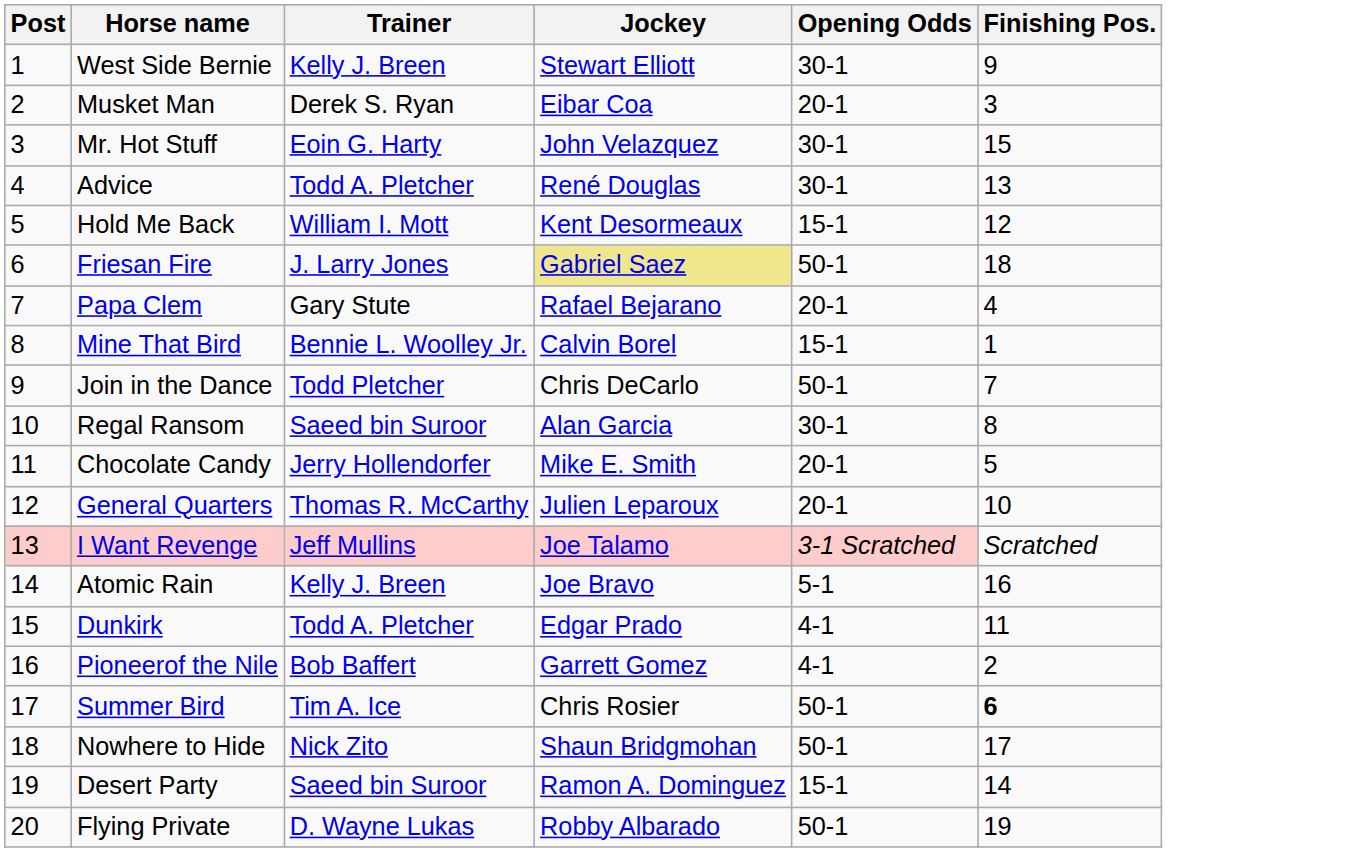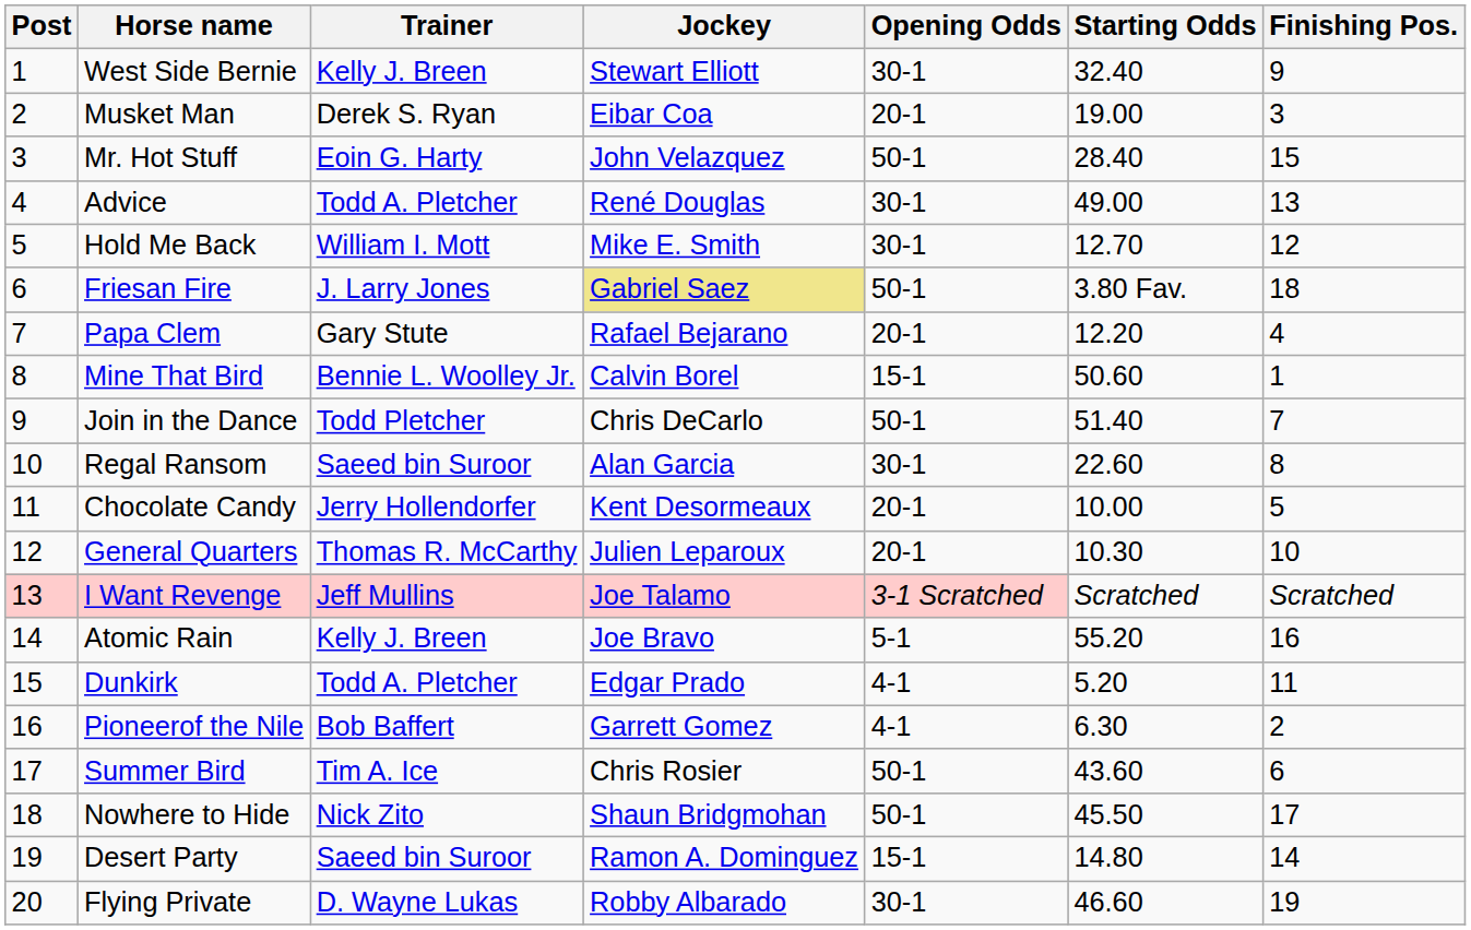 <table class="wikitable sortable">
 <tr>
 <th>Post</th>
 <th>Horse name</th>
 <th>Trainer</th>
 <th>Jockey</th>
 <th>Opening Odds</th>
+<th>Starting Odds</th>
 <th>Finishing Pos.</th>
 </tr>
 <tr>
 <td>1</td>
 <td>West Side Bernie</td>
 <td><a href='#'>Kelly J. Breen</a></td>
 <td><a href='#'>Stewart Elliott</a></td>
 <td>30-1</td>
+<td>32.40</td>
 <td>9</td>
 </tr>
 <tr>
 <td>2</td>
 <td>Musket Man</td>
 <td>Derek S. Ryan</td>
 <td><a href='#'>Eibar Coa</a></td>
 <td>20-1</td>
+<td>19.00</td>
 <td>3</td>
 </tr>
 <tr>
 <td>3</td>
 <td>Mr. Hot Stuff</td>
 <td><a href='#'>Eoin G. Harty</a></td>
 <td><a href='#'>John Velazquez</a></td>
-<td>30-1</td>
+<td>50-1</td>
+<td>28.40</td>
 <td>15</td>
 </tr>
 <tr>
 <td>4</td>
 <td>Advice</td>
 <td><a href='#'>Todd A. Pletcher</a></td>
 <td><a href='#'>René Douglas</a></td>
 <td>30-1</td>
+<td>49.00</td>
 <td>13</td>
 </tr>
 <tr>
 <td>5</td>
 <td>Hold Me Back</td>
 <td><a href='#'>William I. Mott</a></td>
-<td><a href='#'>Kent Desormeaux</a></td>
-<td>15-1</td>
+<td><a href='#'>Mike E. Smith</a></td>
+<td>30-1</td>
+<td>12.70</td>
 <td>12</td>
 </tr>
 <tr>
 <td>6</td>
 <td><a href='#'>Friesan Fire</a></td>
 <td><a href='#'>J. Larry Jones</a></td>
 <td style="background: khaki;"><a href='#'>Gabriel Saez</a></td>
 <td>50-1</td>
+<td>3.80 Fav.</td>
 <td>18</td>
 </tr>
 <tr>
 <td>7</td>
 <td><a href='#'>Papa Clem</a></td>
 <td>Gary Stute</td>
 <td><a href='#'>Rafael Bejarano</a></td>
 <td>20-1</td>
+<td>12.20</td>
 <td>4</td>
 </tr>
 <tr>
 <td>8</td>
 <td><a href='#'>Mine That Bird</a></td>
 <td><a href='#'>Bennie L. Woolley Jr.</a></td>
 <td><a href='#'>Calvin Borel</a></td>
 <td>15-1</td>
+<td>50.60</td>
 <td>1</td>
 </tr>
 <tr>
 <td>9</td>
 <td>Join in the Dance</td>
 <td><a href='#'>Todd Pletcher</a></td>
 <td>Chris DeCarlo</td>
 <td>50-1</td>
+<td>51.40</td>
 <td>7</td>
 </tr>
 <tr>
 <td>10</td>
 <td>Regal Ransom</td>
 <td><a href='#'>Saeed bin Suroor</a></td>
 <td><a href='#'>Alan Garcia</a></td>
 <td>30-1</td>
+<td>22.60</td>
 <td>8</td>
 </tr>
 <tr>
 <td>11</td>
 <td>Chocolate Candy</td>
 <td><a href='#'>Jerry Hollendorfer</a></td>
-<td><a href='#'>Mike E. Smith</a></td>
+<td><a href='#'>Kent Desormeaux</a></td>
 <td>20-1</td>
+<td>10.00</td>
 <td>5</td>
 </tr>
 <tr>
 <td>12</td>
 <td><a href='#'>General Quarters</a></td>
 <td><a href='#'>Thomas R. McCarthy</a></td>
 <td><a href='#'>Julien Leparoux</a></td>
 <td>20-1</td>
+<td>10.30</td>
 <td>10</td>
 </tr>
 <tr>
 <td bgcolor=#FFCCCC>13</td>
 <td bgcolor=#FFCCCC><a href='#'>I Want Revenge</a></td>
 <td bgcolor=#FFCCCC><a href='#'>Jeff Mullins</a></td>
 <td bgcolor=#FFCCCC><a href='#'>Joe Talamo</a></td>
 <td bgcolor=#FFCCCC><em>3-1 Scratched</em></td>
 <td><em>Scratched</em></td>
+<td><em>Scratched</em></td>
 </tr>
 <tr>
 <td>14</td>
 <td>Atomic Rain</td>
 <td><a href='#'>Kelly J. Breen</a></td>
 <td><a href='#'>Joe Bravo</a></td>
 <td>5-1</td>
+<td>55.20</td>
 <td>16</td>
 </tr>
 <tr>
 <td>15</td>
 <td><a href='#'>Dunkirk</a></td>
 <td><a href='#'>Todd A. Pletcher</a></td>
 <td><a href='#'>Edgar Prado</a></td>
 <td>4-1</td>
+<td>5.20</td>
 <td>11</td>
 </tr>
 <tr>
 <td>16</td>
 <td><a href='#'>Pioneerof the Nile</a></td>
 <td><a href='#'>Bob Baffert</a></td>
 <td><a href='#'>Garrett Gomez</a></td>
 <td>4-1</td>
+<td>6.30</td>
 <td>2</td>
 </tr>
 <tr>
 <td>17</td>
 <td><a href='#'>Summer Bird</a></td>
 <td><a href='#'>Tim A. Ice</a></td>
 <td>Chris Rosier</td>
 <td>50-1</td>
-<td><strong>6</strong></td>
+<td>43.60</td>
+<td>6</td>
 </tr>
 <tr>
 <td>18</td>
 <td>Nowhere to Hide</td>
 <td><a href='#'>Nick Zito</a></td>
 <td><a href='#'>Shaun Bridgmohan</a></td>
 <td>50-1</td>
+<td>45.50</td>
 <td>17</td>
 </tr>
 <tr>
 <td>19</td>
 <td>Desert Party</td>
 <td><a href='#'>Saeed bin Suroor</a></td>
 <td><a href='#'>Ramon A. Dominguez</a></td>
 <td>15-1</td>
+<td>14.80</td>
 <td>14</td>
 </tr>
 <tr>
 <td>20</td>
 <td>Flying Private</td>
 <td><a href='#'>D. Wayne Lukas</a></td>
 <td><a href='#'>Robby Albarado</a></td>
-<td>50-1</td>
+<td>30-1</td>
+<td>46.60</td>
 <td>19</td>
 </tr>
 </table>
